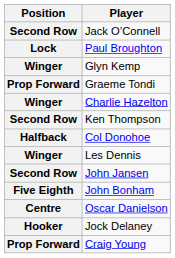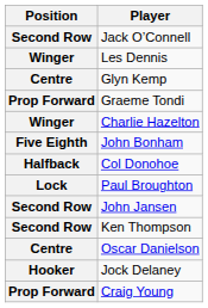 <table class="wikitable">
 <tr>
 <th>Position</th>
 <th>Player</th>
 </tr>
 <tr>
 <th>Second Row</th>
 <td>Jack O’Connell</td>
 </tr>
 <tr>
-<th>Lock</th>
-<td><a href='#'>Paul Broughton</a></td>
+<th>Winger</th>
+<td>Les Dennis</td>
 </tr>
 <tr>
-<th>Winger</th>
+<th>Centre</th>
 <td>Glyn Kemp</td>
 </tr>
 <tr>
 <th>Prop Forward</th>
 <td>Graeme Tondi</td>
 </tr>
 <tr>
 <th>Winger</th>
 <td><a href='#'>Charlie Hazelton</a></td>
 </tr>
 <tr>
-<th>Second Row</th>
-<td>Ken Thompson</td>
+<th>Five Eighth</th>
+<td><a href='#'>John Bonham</a></td>
 </tr>
 <tr>
 <th>Halfback</th>
 <td><a href='#'>Col Donohoe</a></td>
 </tr>
 <tr>
-<th>Winger</th>
-<td>Les Dennis</td>
+<th>Lock</th>
+<td><a href='#'>Paul Broughton</a></td>
 </tr>
 <tr>
 <th>Second Row</th>
 <td><a href='#'>John Jansen</a></td>
 </tr>
 <tr>
-<th>Five Eighth</th>
-<td><a href='#'>John Bonham</a></td>
+<th>Second Row</th>
+<td>Ken Thompson</td>
 </tr>
 <tr>
 <th>Centre</th>
 <td><a href='#'>Oscar Danielson</a></td>
 </tr>
 <tr>
 <th>Hooker</th>
 <td>Jock Delaney</td>
 </tr>
 <tr>
 <th>Prop Forward</th>
 <td><a href='#'>Craig Young</a></td>
 </tr>
 </table>
